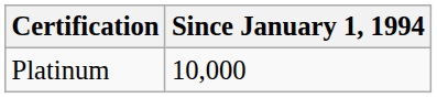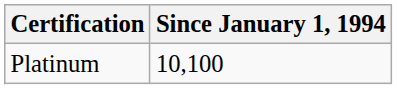 <table class="wikitable">
 <tr>
 <th>Certification</th>
 <th>Since January 1, 1994</th>
 </tr>
 <tr>
 <td>Platinum</td>
-<td>10,000</td>
+<td>10,100</td>
 </tr>
 </table>
